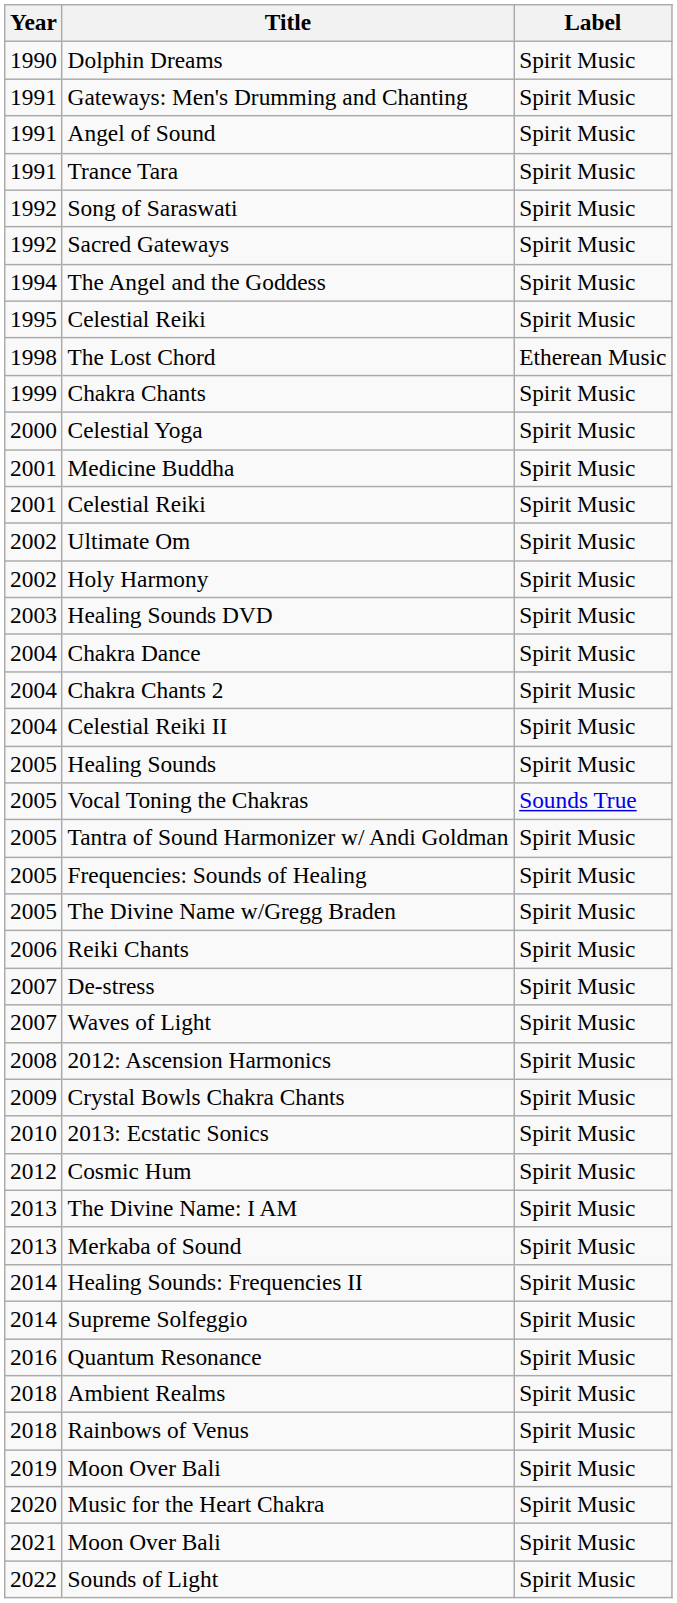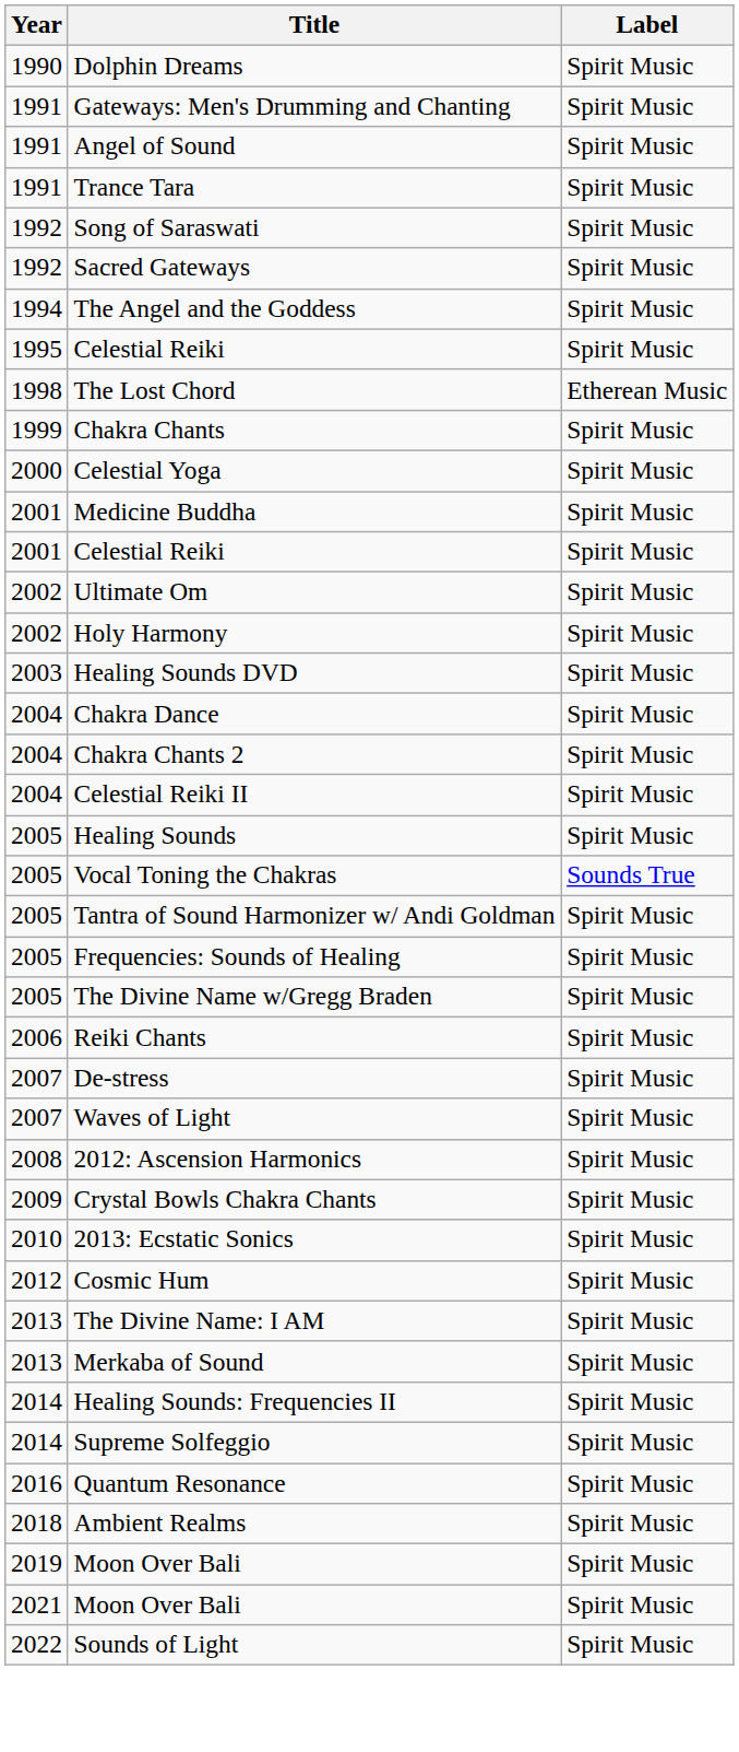 <table class="wikitable">
 <tr>
 <th>Year</th>
 <th>Title</th>
 <th>Label</th>
 </tr>
 <tr>
 <td>1990</td>
 <td>Dolphin Dreams</td>
 <td>Spirit Music</td>
 </tr>
 <tr>
 <td>1991</td>
 <td>Gateways: Men's Drumming and Chanting</td>
 <td>Spirit Music</td>
 </tr>
 <tr>
 <td>1991</td>
 <td>Angel of Sound</td>
 <td>Spirit Music</td>
 </tr>
 <tr>
 <td>1991</td>
 <td>Trance Tara</td>
 <td>Spirit Music</td>
 </tr>
 <tr>
 <td>1992</td>
 <td>Song of Saraswati</td>
 <td>Spirit Music</td>
 </tr>
 <tr>
 <td>1992</td>
 <td>Sacred Gateways</td>
 <td>Spirit Music</td>
 </tr>
 <tr>
 <td>1994</td>
 <td>The Angel and the Goddess</td>
 <td>Spirit Music</td>
 </tr>
 <tr>
 <td>1995</td>
 <td>Celestial Reiki</td>
 <td>Spirit Music</td>
 </tr>
 <tr>
 <td>1998</td>
 <td>The Lost Chord</td>
 <td>Etherean Music</td>
 </tr>
 <tr>
 <td>1999</td>
 <td>Chakra Chants</td>
 <td>Spirit Music</td>
 </tr>
 <tr>
 <td>2000</td>
 <td>Celestial Yoga</td>
 <td>Spirit Music</td>
 </tr>
 <tr>
 <td>2001</td>
 <td>Medicine Buddha</td>
 <td>Spirit Music</td>
 </tr>
 <tr>
 <td>2001</td>
 <td>Celestial Reiki</td>
 <td>Spirit Music</td>
 </tr>
 <tr>
 <td>2002</td>
 <td>Ultimate Om</td>
 <td>Spirit Music</td>
 </tr>
 <tr>
 <td>2002</td>
 <td>Holy Harmony</td>
 <td>Spirit Music</td>
 </tr>
 <tr>
 <td>2003</td>
 <td>Healing Sounds DVD</td>
 <td>Spirit Music</td>
 </tr>
 <tr>
 <td>2004</td>
 <td>Chakra Dance</td>
 <td>Spirit Music</td>
 </tr>
 <tr>
 <td>2004</td>
 <td>Chakra Chants 2</td>
 <td>Spirit Music</td>
 </tr>
 <tr>
 <td>2004</td>
 <td>Celestial Reiki II</td>
 <td>Spirit Music</td>
 </tr>
 <tr>
 <td>2005</td>
 <td>Healing Sounds</td>
 <td>Spirit Music</td>
 </tr>
 <tr>
 <td>2005</td>
 <td>Vocal Toning the Chakras</td>
 <td><a href='#'>Sounds True</a></td>
 </tr>
 <tr>
 <td>2005</td>
 <td>Tantra of Sound Harmonizer w/ Andi Goldman</td>
 <td>Spirit Music</td>
 </tr>
 <tr>
 <td>2005</td>
 <td>Frequencies: Sounds of Healing</td>
 <td>Spirit Music</td>
 </tr>
 <tr>
 <td>2005</td>
 <td>The Divine Name w/Gregg Braden</td>
 <td>Spirit Music</td>
 </tr>
 <tr>
 <td>2006</td>
 <td>Reiki Chants</td>
 <td>Spirit Music</td>
 </tr>
 <tr>
 <td>2007</td>
 <td>De-stress</td>
 <td>Spirit Music</td>
 </tr>
 <tr>
 <td>2007</td>
 <td>Waves of Light</td>
 <td>Spirit Music</td>
 </tr>
 <tr>
 <td>2008</td>
 <td>2012: Ascension Harmonics</td>
 <td>Spirit Music</td>
 </tr>
 <tr>
 <td>2009</td>
 <td>Crystal Bowls Chakra Chants</td>
 <td>Spirit Music</td>
 </tr>
 <tr>
 <td>2010</td>
 <td>2013: Ecstatic Sonics</td>
 <td>Spirit Music</td>
 </tr>
 <tr>
 <td>2012</td>
 <td>Cosmic Hum</td>
 <td>Spirit Music</td>
 </tr>
 <tr>
 <td>2013</td>
 <td>The Divine Name: I AM</td>
 <td>Spirit Music</td>
 </tr>
 <tr>
 <td>2013</td>
 <td>Merkaba of Sound</td>
 <td>Spirit Music</td>
 </tr>
 <tr>
 <td>2014</td>
 <td>Healing Sounds: Frequencies II</td>
 <td>Spirit Music</td>
 </tr>
 <tr>
 <td>2014</td>
 <td>Supreme Solfeggio</td>
 <td>Spirit Music</td>
 </tr>
 <tr>
 <td>2016</td>
 <td>Quantum Resonance</td>
 <td>Spirit Music</td>
 </tr>
 <tr>
 <td>2018</td>
 <td>Ambient Realms</td>
 <td>Spirit Music</td>
 </tr>
 <tr>
-<td>2018</td>
-<td>Rainbows of Venus</td>
-<td>Spirit Music</td>
-</tr>
-<tr>
 <td>2019</td>
 <td>Moon Over Bali</td>
-<td>Spirit Music</td>
-</tr>
-<tr>
-<td>2020</td>
-<td>Music for the Heart Chakra</td>
 <td>Spirit Music</td>
 </tr>
 <tr>
 <td>2021</td>
 <td>Moon Over Bali</td>
 <td>Spirit Music</td>
 </tr>
 <tr>
 <td>2022</td>
 <td>Sounds of Light</td>
 <td>Spirit Music</td>
 </tr>
 </table>
